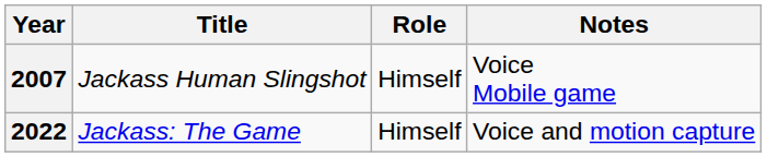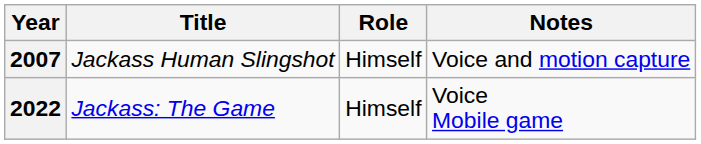 <table class="wikitable sortable plainrowheaders">
 <tr>
 <th>Year</th>
 <th>Title</th>
 <th>Role</th>
 <th class="unsortable">Notes</th>
 </tr>
 <tr>
 <th scope="row">2007</th>
 <td><em>Jackass Human Slingshot</em></td>
 <td>Himself</td>
-<td>Voice<br><a href='#'>Mobile game</a></td>
+<td>Voice and <a href='#'>motion capture</a></td>
 </tr>
 <tr>
 <th scope="row">2022</th>
 <td><em><a href='#'>Jackass: The Game</a></em></td>
 <td>Himself</td>
-<td>Voice and <a href='#'>motion capture</a></td>
+<td>Voice<br><a href='#'>Mobile game</a></td>
 </tr>
 </table>
